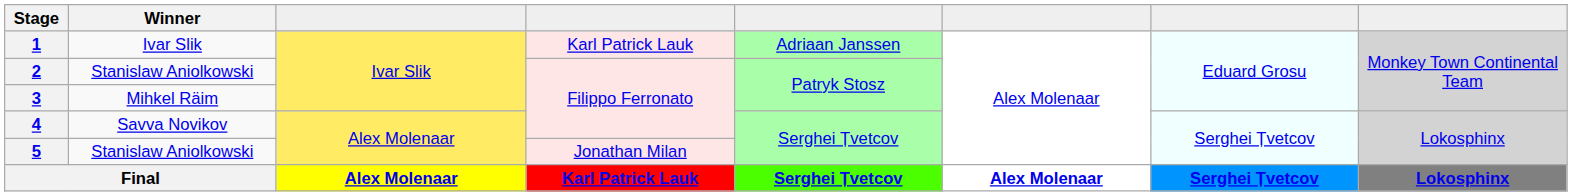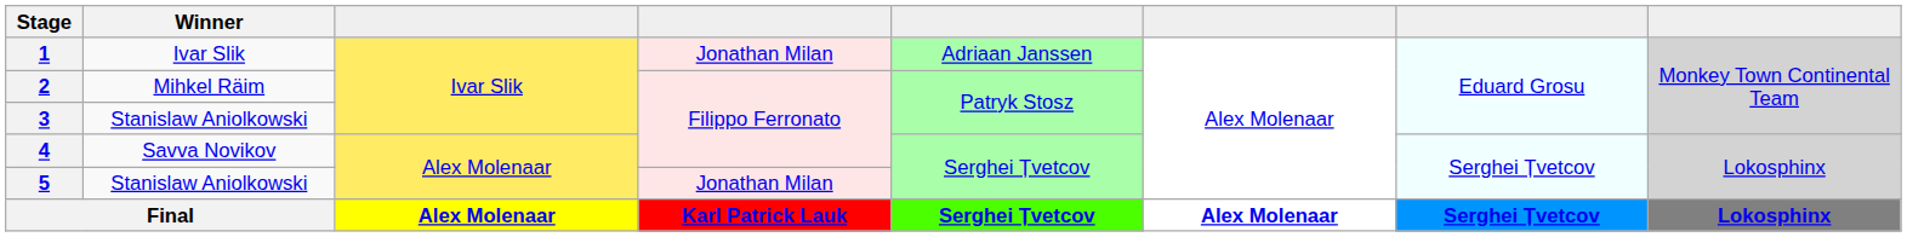 <table class="wikitable" style="text-align: center; font-size:smaller;">
 <tr style="background:#efefef;">
 <th style="width:2%;">Stage</th>
 <th style="width:10%;">Winner</th>
 <th style="background:#efefef; width:12%;"></th>
 <th style="background:#efefef; width:10%;"></th>
 <th style="background:#efefef; width:10%;"></th>
 <th style="background:#efefef; width:10%;"></th>
 <th style="background:#efefef; width:10%;"></th>
 <th style="background:#efefef; width:10%;"></th>
 </tr>
 <tr>
 <th><a href='#'>1</a></th>
 <td><a href='#'>Ivar Slik</a></td>
 <td rowspan=3 style="background:#FFEB64;"><a href='#'>Ivar Slik</a></td>
-<td style="background:#FFE6E6;"><a href='#'>Karl Patrick Lauk</a></td>
+<td style="background:#FFE6E6;"><a href='#'>Jonathan Milan</a></td>
 <td style="background:#A9FFA9;"><a href='#'>Adriaan Janssen</a></td>
 <td rowspan=5 style="background:white;"><a href='#'>Alex Molenaar</a></td>
 <td rowspan=3 style="background:azure;"><a href='#'>Eduard Grosu</a></td>
 <td rowspan=3 style="background:#D3D3D3;"><a href='#'>Monkey Town Continental Team</a></td>
 </tr>
 <tr>
 <th><a href='#'>2</a></th>
-<td><a href='#'>Stanislaw Aniolkowski</a></td>
+<td><a href='#'>Mihkel Räim</a></td>
 <td rowspan=3 style="background:#FFE6E6;"><a href='#'>Filippo Ferronato</a></td>
 <td rowspan=2 style="background:#A9FFA9;"><a href='#'>Patryk Stosz</a></td>
 </tr>
 <tr>
 <th><a href='#'>3</a></th>
-<td><a href='#'>Mihkel Räim</a></td>
+<td><a href='#'>Stanislaw Aniolkowski</a></td>
 </tr>
 <tr>
 <th><a href='#'>4</a></th>
 <td><a href='#'>Savva Novikov</a></td>
 <td rowspan=2 style="background:#FFEB64;"><a href='#'>Alex Molenaar</a></td>
 <td rowspan=2 style="background:#A9FFA9;"><a href='#'>Serghei Țvetcov</a></td>
 <td rowspan=2 style="background:azure;"><a href='#'>Serghei Țvetcov</a></td>
 <td rowspan=2 style="background:#D3D3D3;"><a href='#'>Lokosphinx</a></td>
 </tr>
 <tr>
 <th><a href='#'>5</a></th>
 <td><a href='#'>Stanislaw Aniolkowski</a></td>
 <td style="background:#FFE6E6;"><a href='#'>Jonathan Milan</a></td>
 </tr>
 <tr>
 <th colspan="2">Final</th>
 <th style="background:yellow;"><a href='#'>Alex Molenaar</a></th>
 <th style="background:#f00;"><a href='#'>Karl Patrick Lauk</a></th>
 <th style="background:#4CFF00;"><a href='#'>Serghei Țvetcov</a></th>
 <th style="background:#fff;"><a href='#'>Alex Molenaar</a></th>
 <th style="background:#0094FF;"><a href='#'>Serghei Țvetcov</a></th>
 <th style="background:#808080;"><a href='#'>Lokosphinx</a></th>
 </tr>
 </table>
